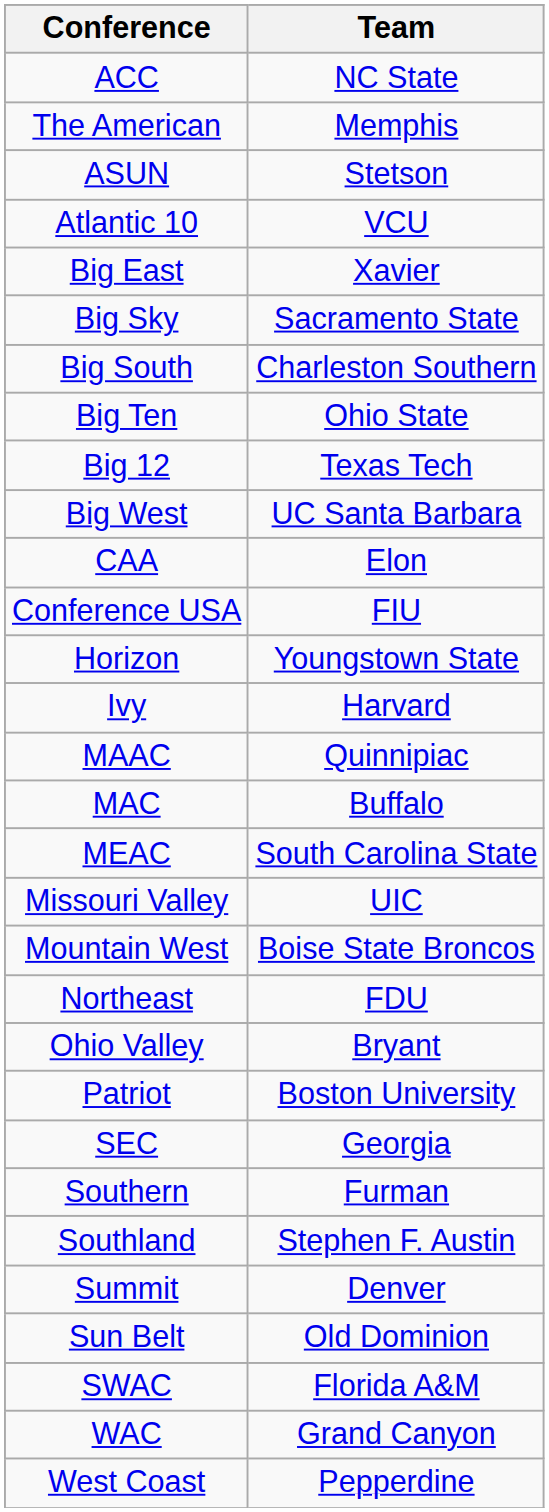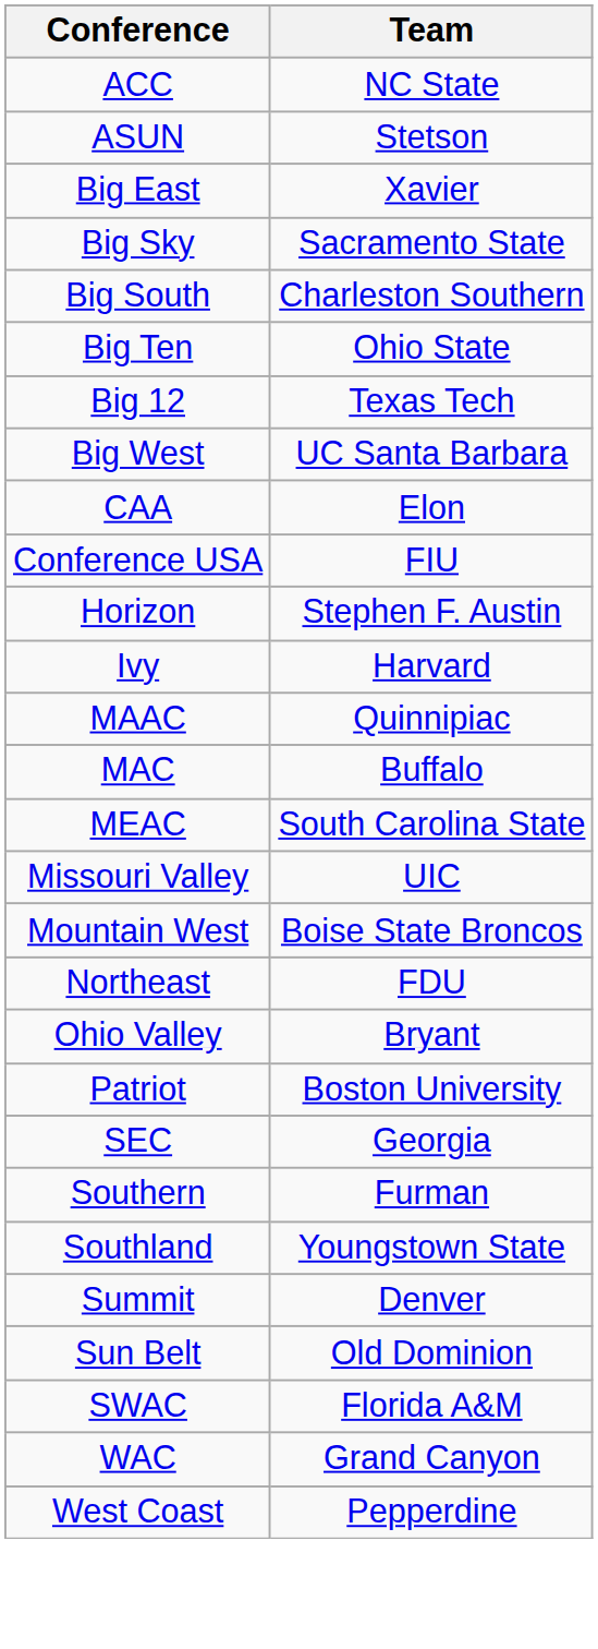 <table class="wikitable sortable" style="text-align:center">
 <tr>
 <th>Conference</th>
 <th>Team</th>
 </tr>
 <tr>
 <td><a href='#'>ACC</a></td>
 <td><a href='#'>NC State</a></td>
 </tr>
 <tr>
-<td><a href='#'>The American</a></td>
-<td><a href='#'>Memphis</a></td>
-</tr>
-<tr>
 <td><a href='#'>ASUN</a></td>
 <td><a href='#'>Stetson</a></td>
-</tr>
-<tr>
-<td><a href='#'>Atlantic 10</a></td>
-<td><a href='#'>VCU</a></td>
 </tr>
 <tr>
 <td><a href='#'>Big East</a></td>
 <td><a href='#'>Xavier</a></td>
 </tr>
 <tr>
 <td><a href='#'>Big Sky</a></td>
 <td><a href='#'>Sacramento State</a></td>
 </tr>
 <tr>
 <td><a href='#'>Big South</a></td>
 <td><a href='#'>Charleston Southern</a></td>
 </tr>
 <tr>
 <td><a href='#'>Big Ten</a></td>
 <td><a href='#'>Ohio State</a></td>
 </tr>
 <tr>
 <td><a href='#'>Big 12</a></td>
 <td><a href='#'>Texas Tech</a></td>
 </tr>
 <tr>
 <td><a href='#'>Big West</a></td>
 <td><a href='#'>UC Santa Barbara</a></td>
 </tr>
 <tr>
 <td><a href='#'>CAA</a></td>
 <td><a href='#'>Elon</a></td>
 </tr>
 <tr>
 <td><a href='#'>Conference USA</a></td>
 <td><a href='#'>FIU</a></td>
 </tr>
 <tr>
 <td><a href='#'>Horizon</a></td>
-<td><a href='#'>Youngstown State</a></td>
+<td><a href='#'>Stephen F. Austin</a></td>
 </tr>
 <tr>
 <td><a href='#'>Ivy</a></td>
 <td><a href='#'>Harvard</a></td>
 </tr>
 <tr>
 <td><a href='#'>MAAC</a></td>
 <td><a href='#'>Quinnipiac</a></td>
 </tr>
 <tr>
 <td><a href='#'>MAC</a></td>
 <td><a href='#'>Buffalo</a></td>
 </tr>
 <tr>
 <td><a href='#'>MEAC</a></td>
 <td><a href='#'>South Carolina State</a></td>
 </tr>
 <tr>
 <td><a href='#'>Missouri Valley</a></td>
 <td><a href='#'>UIC</a></td>
 </tr>
 <tr>
 <td><a href='#'>Mountain West</a></td>
 <td><a href='#'>Boise State Broncos</a></td>
 </tr>
 <tr>
 <td><a href='#'>Northeast</a></td>
 <td><a href='#'>FDU</a></td>
 </tr>
 <tr>
 <td><a href='#'>Ohio Valley</a></td>
 <td><a href='#'>Bryant</a></td>
 </tr>
 <tr>
 <td><a href='#'>Patriot</a></td>
 <td><a href='#'>Boston University</a></td>
 </tr>
 <tr>
 <td><a href='#'>SEC</a></td>
 <td><a href='#'>Georgia</a></td>
 </tr>
 <tr>
 <td><a href='#'>Southern</a></td>
 <td><a href='#'>Furman</a></td>
 </tr>
 <tr>
 <td><a href='#'>Southland</a></td>
-<td><a href='#'>Stephen F. Austin</a></td>
+<td><a href='#'>Youngstown State</a></td>
 </tr>
 <tr>
 <td><a href='#'>Summit</a></td>
 <td><a href='#'>Denver</a></td>
 </tr>
 <tr>
 <td><a href='#'>Sun Belt</a></td>
 <td><a href='#'>Old Dominion</a></td>
 </tr>
 <tr>
 <td><a href='#'>SWAC</a></td>
 <td><a href='#'>Florida A&M</a></td>
 </tr>
 <tr>
 <td><a href='#'>WAC</a></td>
 <td><a href='#'>Grand Canyon</a></td>
 </tr>
 <tr>
 <td><a href='#'>West Coast</a></td>
 <td><a href='#'>Pepperdine</a></td>
 </tr>
 </table>
